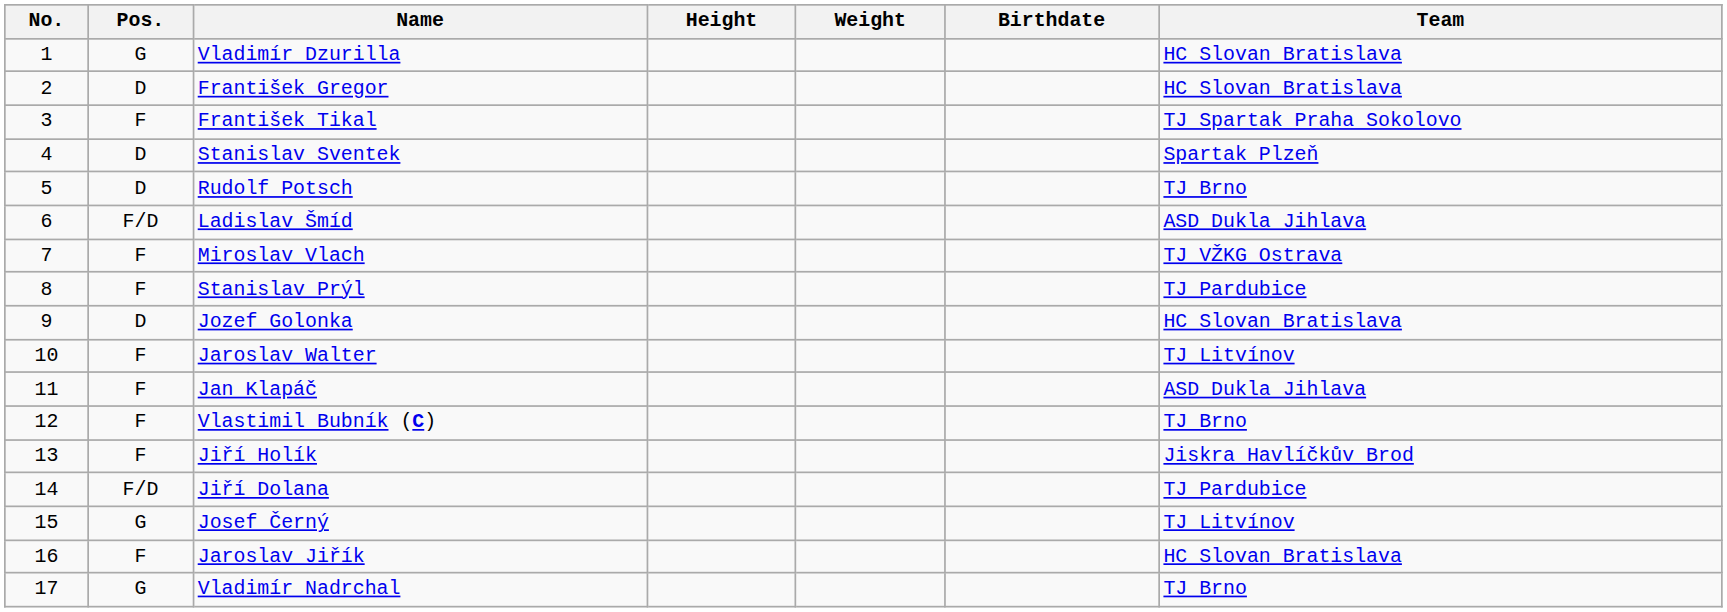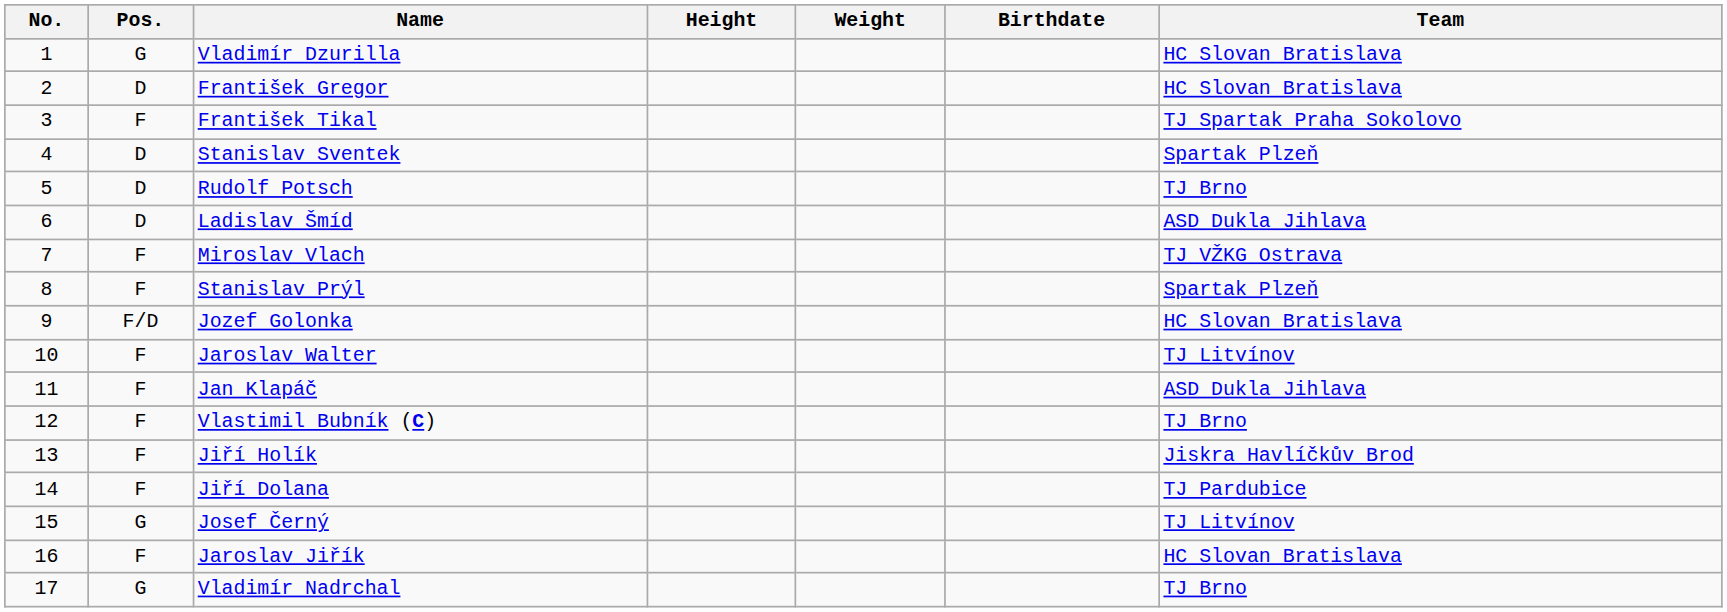 <table class="wikitable sortable" width="80%" style="font-size: 90%; text-align: center;">
 <tr>
 <th>No.</th>
 <th>Pos.</th>
 <th>Name</th>
 <th>Height</th>
 <th>Weight</th>
 <th>Birthdate</th>
 <th>Team</th>
 </tr>
 <tr>
 <td>1</td>
 <td>G</td>
 <td style="text-align:left;"><a href='#'>Vladimír Dzurilla</a></td>
 <td></td>
 <td></td>
 <td style="text-align:right;"></td>
 <td style="text-align:left;"> <a href='#'>HC Slovan Bratislava</a></td>
 </tr>
 <tr>
 <td>2</td>
 <td>D</td>
 <td style="text-align:left;"><a href='#'>František Gregor</a></td>
 <td></td>
 <td></td>
 <td style="text-align:right;"></td>
 <td style="text-align:left;"> <a href='#'>HC Slovan Bratislava</a></td>
 </tr>
 <tr>
 <td>3</td>
 <td>F</td>
 <td style="text-align:left;"><a href='#'>František Tikal</a></td>
 <td></td>
 <td></td>
 <td style="text-align:right;"></td>
 <td style="text-align:left;"> <a href='#'>TJ Spartak Praha Sokolovo</a></td>
 </tr>
 <tr>
 <td>4</td>
 <td>D</td>
 <td style="text-align:left;"><a href='#'>Stanislav Sventek</a></td>
 <td></td>
 <td></td>
 <td style="text-align:right;"></td>
 <td style="text-align:left;"> <a href='#'>Spartak Plzeň</a></td>
 </tr>
 <tr>
 <td>5</td>
 <td>D</td>
 <td style="text-align:left;"><a href='#'>Rudolf Potsch</a></td>
 <td></td>
 <td></td>
 <td style="text-align:right;"></td>
 <td style="text-align:left;"> <a href='#'>TJ Brno</a></td>
 </tr>
 <tr>
 <td>6</td>
-<td>F/D</td>
+<td>D</td>
 <td style="text-align:left;"><a href='#'>Ladislav Šmíd</a></td>
 <td></td>
 <td></td>
 <td style="text-align:right;"></td>
 <td style="text-align:left;"> <a href='#'>ASD Dukla Jihlava</a></td>
 </tr>
 <tr>
 <td>7</td>
 <td>F</td>
 <td style="text-align:left;"><a href='#'>Miroslav Vlach</a></td>
 <td></td>
 <td></td>
 <td style="text-align:right;"></td>
 <td style="text-align:left;"> <a href='#'>TJ VŽKG Ostrava</a></td>
 </tr>
 <tr>
 <td>8</td>
 <td>F</td>
 <td style="text-align:left;"><a href='#'>Stanislav Prýl</a></td>
 <td></td>
 <td></td>
 <td style="text-align:right;"></td>
-<td style="text-align:left;"> <a href='#'>TJ Pardubice</a></td>
+<td style="text-align:left;"> <a href='#'>Spartak Plzeň</a></td>
 </tr>
 <tr>
 <td>9</td>
-<td>D</td>
+<td>F/D</td>
 <td style="text-align:left;"><a href='#'>Jozef Golonka</a></td>
 <td></td>
 <td></td>
 <td style="text-align:right;"></td>
 <td style="text-align:left;"> <a href='#'>HC Slovan Bratislava</a></td>
 </tr>
 <tr>
 <td>10</td>
 <td>F</td>
 <td style="text-align:left;"><a href='#'>Jaroslav Walter</a></td>
 <td></td>
 <td></td>
 <td style="text-align:right;"></td>
 <td style="text-align:left;"> <a href='#'>TJ Litvínov</a></td>
 </tr>
 <tr>
 <td>11</td>
 <td>F</td>
 <td style="text-align:left;"><a href='#'>Jan Klapáč</a></td>
 <td></td>
 <td></td>
 <td style="text-align:right;"></td>
 <td style="text-align:left;"> <a href='#'>ASD Dukla Jihlava</a></td>
 </tr>
 <tr>
 <td>12</td>
 <td>F</td>
 <td style="text-align:left;"><a href='#'>Vlastimil Bubník</a> (<strong><a href='#'>C</a></strong>)</td>
 <td></td>
 <td></td>
 <td style="text-align:right;"></td>
 <td style="text-align:left;"> <a href='#'>TJ Brno</a></td>
 </tr>
 <tr>
 <td>13</td>
 <td>F</td>
 <td style="text-align:left;"><a href='#'>Jiří Holík</a></td>
 <td></td>
 <td></td>
 <td style="text-align:right;"></td>
 <td style="text-align:left;"> <a href='#'>Jiskra Havlíčkův Brod</a></td>
 </tr>
 <tr>
 <td>14</td>
-<td>F/D</td>
+<td>F</td>
 <td style="text-align:left;"><a href='#'>Jiří Dolana</a></td>
 <td></td>
 <td></td>
 <td style="text-align:right;"></td>
 <td style="text-align:left;"> <a href='#'>TJ Pardubice</a></td>
 </tr>
 <tr>
 <td>15</td>
 <td>G</td>
 <td style="text-align:left;"><a href='#'>Josef Černý</a></td>
 <td></td>
 <td></td>
 <td style="text-align:right;"></td>
 <td style="text-align:left;"> <a href='#'>TJ Litvínov</a></td>
 </tr>
 <tr>
 <td>16</td>
 <td>F</td>
 <td style="text-align:left;"><a href='#'>Jaroslav Jiřík</a></td>
 <td></td>
 <td></td>
 <td style="text-align:right;"></td>
 <td style="text-align:left;"> <a href='#'>HC Slovan Bratislava</a></td>
 </tr>
 <tr>
 <td>17</td>
 <td>G</td>
 <td style="text-align:left;"><a href='#'>Vladimír Nadrchal</a></td>
 <td></td>
 <td></td>
 <td style="text-align:right;"></td>
 <td style="text-align:left;"> <a href='#'>TJ Brno</a></td>
 </tr>
 </table>
